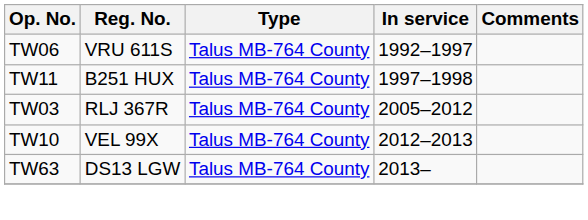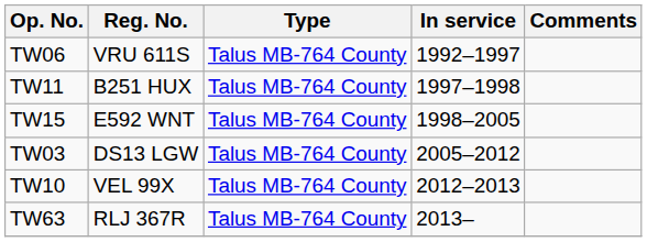 <table class="wikitable">
 <tr>
 <th>Op. No.</th>
 <th>Reg. No.</th>
 <th>Type</th>
 <th>In service</th>
 <th>Comments</th>
 </tr>
 <tr>
 <td>TW06</td>
 <td>VRU 611S</td>
 <td><a href='#'>Talus MB-764 County</a></td>
 <td>1992–1997</td>
 <td></td>
 </tr>
 <tr>
 <td>TW11</td>
 <td>B251 HUX</td>
 <td><a href='#'>Talus MB-764 County</a></td>
 <td>1997–1998</td>
 <td></td>
 </tr>
 <tr>
+<td>TW15</td>
+<td>E592 WNT</td>
+<td><a href='#'>Talus MB-764 County</a></td>
+<td>1998–2005</td>
+<td></td>
+</tr>
+<tr>
 <td>TW03</td>
-<td>RLJ 367R</td>
+<td>DS13 LGW</td>
 <td><a href='#'>Talus MB-764 County</a></td>
 <td>2005–2012</td>
 <td></td>
 </tr>
 <tr>
 <td>TW10</td>
 <td>VEL 99X</td>
 <td><a href='#'>Talus MB-764 County</a></td>
 <td>2012–2013</td>
 <td></td>
 </tr>
 <tr>
 <td>TW63</td>
-<td>DS13 LGW</td>
+<td>RLJ 367R</td>
 <td><a href='#'>Talus MB-764 County</a></td>
 <td>2013–</td>
 <td></td>
 </tr>
 <tr>
 </tr>
 </table>
